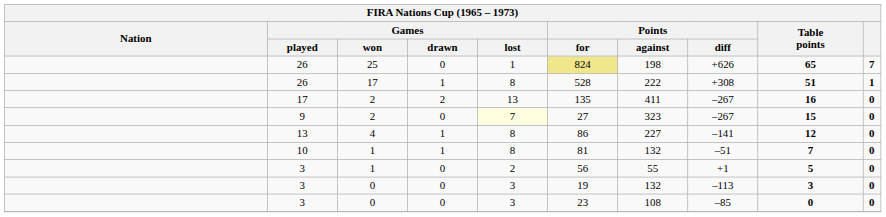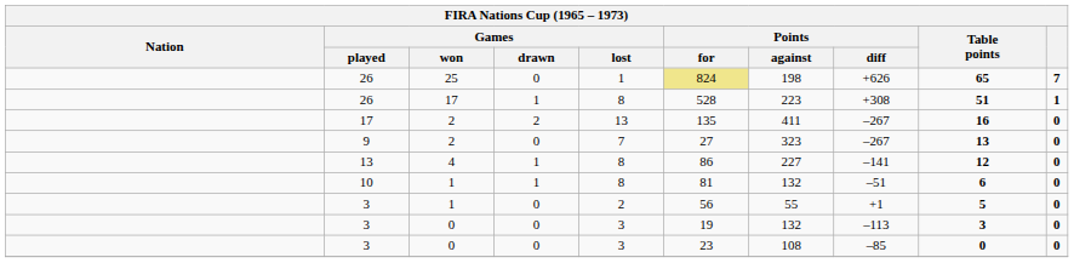 <table class="wikitable" style="width:65%;">
 <tr>
 <th colspan="11" style="width:65%;">FIRA Nations Cup (1965 – 1973)</th>
 </tr>
 <tr>
 <th rowspan="2" style="width:30%;">Nation</th>
 <th colspan="4" style="width:32%;">Games</th>
 <th colspan="3" style="width:20%;">Points</th>
 <th rowspan="2" style="width:12%;">Table<br>points</th>
 <th rowspan="2" style="width:15%;"></th>
 </tr>
 <tr>
 <th style="width:8%;">played</th>
 <th style="width:8%;">won</th>
 <th style="width:8%;">drawn</th>
 <th style="width:8%;">lost</th>
 <th style="width:8%;">for</th>
 <th style="width:8%;">against</th>
 <th style="width:8%;">diff</th>
 </tr>
 <tr align=center>
 <td align=left></td>
 <td>26</td>
 <td>25</td>
 <td>0</td>
 <td>1</td>
 <td style="background: khaki;">824</td>
 <td>198</td>
 <td>+626</td>
 <td><strong>65</strong></td>
 <td><strong>7</strong></td>
 </tr>
 <tr align=center>
 <td align=left></td>
 <td>26</td>
 <td>17</td>
 <td>1</td>
 <td>8</td>
 <td>528</td>
-<td>222</td>
+<td>223</td>
 <td>+308</td>
 <td><strong>51</strong></td>
 <td><strong>1</strong></td>
 </tr>
 <tr align=center>
 <td align=left></td>
 <td>17</td>
 <td>2</td>
 <td>2</td>
 <td>13</td>
 <td>135</td>
 <td>411</td>
 <td>–267</td>
 <td><strong>16</strong></td>
 <td><strong>0</strong></td>
 </tr>
 <tr align=center>
 <td align=left></td>
 <td>9</td>
 <td>2</td>
 <td>0</td>
-<td style="background: lightyellow;">7</td>
+<td>7</td>
 <td>27</td>
 <td>323</td>
 <td>–267</td>
-<td><strong>15</strong></td>
+<td><strong>13</strong></td>
 <td><strong>0</strong></td>
 </tr>
 <tr align=center>
 <td align=left></td>
 <td>13</td>
 <td>4</td>
 <td>1</td>
 <td>8</td>
 <td>86</td>
 <td>227</td>
 <td>–141</td>
 <td><strong>12</strong></td>
 <td><strong>0</strong></td>
 </tr>
 <tr align=center>
 <td align=left></td>
 <td>10</td>
 <td>1</td>
 <td>1</td>
 <td>8</td>
 <td>81</td>
 <td>132</td>
 <td>–51</td>
-<td><strong>7</strong></td>
+<td><strong>6</strong></td>
 <td><strong>0</strong></td>
 </tr>
 <tr align=center>
 <td align=left></td>
 <td>3</td>
 <td>1</td>
 <td>0</td>
 <td>2</td>
 <td>56</td>
 <td>55</td>
 <td>+1</td>
 <td><strong>5</strong></td>
 <td><strong>0</strong></td>
 </tr>
 <tr align=center>
 <td align=left></td>
 <td>3</td>
 <td>0</td>
 <td>0</td>
 <td>3</td>
 <td>19</td>
 <td>132</td>
 <td>–113</td>
 <td><strong>3</strong></td>
 <td><strong>0</strong></td>
 </tr>
 <tr align=center>
 <td align=left></td>
 <td>3</td>
 <td>0</td>
 <td>0</td>
 <td>3</td>
 <td>23</td>
 <td>108</td>
 <td>–85</td>
 <td><strong>0</strong></td>
 <td><strong>0</strong></td>
 </tr>
 <tr align=center>
 </tr>
 </table>
